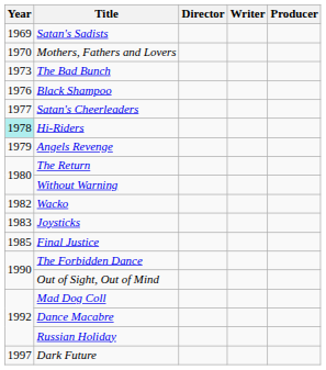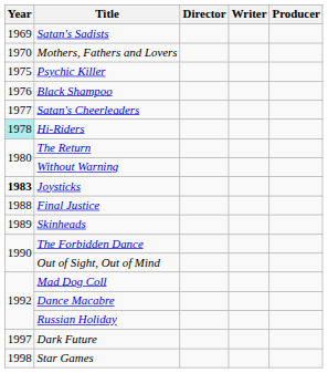 <table class="wikitable">
 <tr>
 <th>Year</th>
 <th>Title</th>
 <th>Director</th>
 <th>Writer</th>
 <th>Producer</th>
 </tr>
 <tr>
 <td>1969</td>
 <td><em><a href='#'>Satan's Sadists</a></em></td>
 <td></td>
 <td></td>
 <td></td>
 </tr>
 <tr>
 <td>1970</td>
 <td><em>Mothers, Fathers and Lovers</em></td>
 <td></td>
 <td></td>
 <td></td>
 </tr>
 <tr>
-<td>1973</td>
-<td><em><a href='#'>The Bad Bunch</a></em></td>
+<td>1975</td>
+<td><em><a href='#'>Psychic Killer</a></em></td>
 <td></td>
 <td></td>
 <td></td>
 </tr>
 <tr>
 <td>1976</td>
 <td><em><a href='#'>Black Shampoo</a></em></td>
 <td></td>
 <td></td>
 <td></td>
 </tr>
 <tr>
 <td>1977</td>
 <td><em><a href='#'>Satan's Cheerleaders</a></em></td>
 <td></td>
 <td></td>
 <td></td>
 </tr>
 <tr>
 <td style="background: paleturquoise;">1978</td>
 <td><em><a href='#'>Hi-Riders</a></em></td>
 <td></td>
 <td></td>
 <td></td>
 </tr>
 <tr>
-<td>1979</td>
-<td><em><a href='#'>Angels Revenge</a></em></td>
-<td></td>
-<td></td>
-<td></td>
-</tr>
-<tr>
 <td rowspan=2>1980</td>
 <td><em><a href='#'>The Return</a></em></td>
 <td></td>
 <td></td>
 <td></td>
 </tr>
 <tr>
 <td><em><a href='#'>Without Warning</a></em></td>
 <td></td>
 <td></td>
 <td></td>
 </tr>
 <tr>
-<td>1982</td>
-<td><em><a href='#'>Wacko</a></em></td>
-<td></td>
-<td></td>
-<td></td>
-</tr>
-<tr>
-<td>1983</td>
+<td><strong>1983</strong></td>
 <td><em><a href='#'>Joysticks</a></em></td>
 <td></td>
 <td></td>
 <td></td>
 </tr>
 <tr>
-<td>1985</td>
+<td>1988</td>
 <td><em><a href='#'>Final Justice</a></em></td>
+<td></td>
+<td></td>
+<td></td>
+</tr>
+<tr>
+<td>1989</td>
+<td><em><a href='#'>Skinheads</a></em></td>
 <td></td>
 <td></td>
 <td></td>
 </tr>
 <tr>
 <td rowspan=2>1990</td>
 <td><em><a href='#'>The Forbidden Dance</a></em></td>
 <td></td>
 <td></td>
 <td></td>
 </tr>
 <tr>
 <td><em>Out of Sight, Out of Mind</em></td>
 <td></td>
 <td></td>
 <td></td>
 </tr>
 <tr>
 <td rowspan=3>1992</td>
 <td><em><a href='#'>Mad Dog Coll</a></em></td>
 <td></td>
 <td></td>
 <td></td>
 </tr>
 <tr>
 <td><em><a href='#'>Dance Macabre</a></em></td>
 <td></td>
 <td></td>
 <td></td>
 </tr>
 <tr>
 <td><em><a href='#'>Russian Holiday</a></em></td>
 <td></td>
 <td></td>
 <td></td>
 </tr>
 <tr>
 <td>1997</td>
 <td><em>Dark Future</em></td>
 <td></td>
 <td></td>
 <td></td>
 </tr>
+<tr>
+<td>1998</td>
+<td><em>Star Games</em></td>
+<td></td>
+<td></td>
+<td></td>
+</tr>
 </table>
